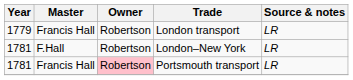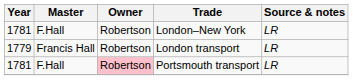 <table class=" wikitable">
 <tr>
 <th>Year</th>
 <th>Master</th>
 <th>Owner</th>
 <th>Trade</th>
 <th>Source & notes</th>
+</tr>
+<tr>
+<td>1781</td>
+<td>F.Hall</td>
+<td>Robertson</td>
+<td>London–New York</td>
+<td><em>LR</em></td>
 </tr>
 <tr>
 <td>1779</td>
 <td>Francis Hall</td>
 <td>Robertson</td>
 <td>London transport</td>
 <td><em>LR</em></td>
 </tr>
 <tr>
 <td>1781</td>
 <td>F.Hall</td>
-<td>Robertson</td>
-<td>London–New York</td>
-<td><em>LR</em></td>
-</tr>
-<tr>
-<td>1781</td>
-<td>Francis Hall</td>
 <td style="background: pink;">Robertson</td>
 <td>Portsmouth transport</td>
 <td><em>LR</em></td>
 </tr>
 <tr>
 </tr>
 </table>
